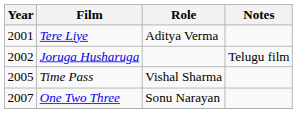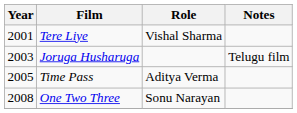 <table class = "wikitable sortable">
 <tr>
 <th>Year</th>
 <th>Film</th>
 <th>Role</th>
 <th>Notes</th>
 </tr>
 <tr>
 <td>2001</td>
 <td><em><a href='#'> Tere Liye</a></em></td>
-<td>Aditya Verma</td>
+<td>Vishal Sharma</td>
 <td></td>
 </tr>
 <tr>
-<td>2002</td>
+<td>2003</td>
 <td><em><a href='#'>Joruga Husharuga</a></em></td>
 <td></td>
 <td>Telugu film</td>
 </tr>
 <tr>
 <td>2005</td>
 <td><em>Time Pass</em></td>
-<td>Vishal Sharma</td>
+<td>Aditya Verma</td>
 <td></td>
 </tr>
 <tr>
-<td>2007</td>
+<td>2008</td>
 <td><em><a href='#'>One Two Three</a></em></td>
 <td>Sonu Narayan</td>
 <td></td>
 </tr>
 <tr>
 </tr>
 </table>
